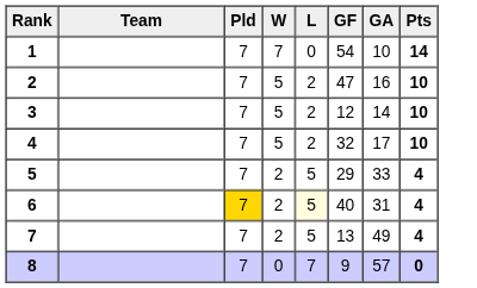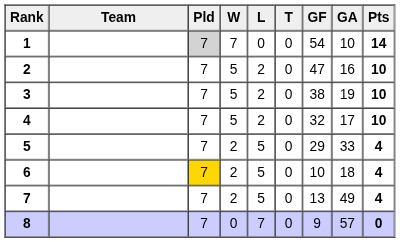 <table border=1 cellpadding=5 cellspacing=0>
 <tr>
 <th bgcolor="#efefef" width="20">Rank</th>
 <th bgcolor="#efefef" width="150">Team</th>
 <th bgcolor="#efefef" width="20">Pld</th>
 <th bgcolor="#efefef" width="20">W</th>
 <th bgcolor="#efefef" width="20">L</th>
+<th bgcolor="#efefef" width="20">T</th>
 <th bgcolor="#efefef" width="20">GF</th>
 <th bgcolor="#efefef" width="20">GA</th>
 <th bgcolor="#efefef" width="20">Pts</th>
 </tr>
 <tr align=center>
 <td><strong>1</strong></td>
 <td align=left></td>
+<td style="background: lightgrey;">7</td>
 <td>7</td>
-<td>7</td>
+<td>0</td>
 <td>0</td>
 <td>54</td>
 <td>10</td>
 <td><strong>14</strong></td>
 </tr>
 <tr align=center>
 <td><strong>2</strong></td>
 <td align=left></td>
 <td>7</td>
 <td>5</td>
 <td>2</td>
+<td>0</td>
 <td>47</td>
 <td>16</td>
 <td><strong>10</strong></td>
 </tr>
 <tr align=center>
 <td><strong>3</strong></td>
 <td align=left></td>
 <td>7</td>
 <td>5</td>
 <td>2</td>
-<td>12</td>
-<td>14</td>
+<td>0</td>
+<td>38</td>
+<td>19</td>
 <td><strong>10</strong></td>
 </tr>
 <tr align=center>
 <td><strong>4</strong></td>
 <td align=left></td>
 <td>7</td>
 <td>5</td>
 <td>2</td>
+<td>0</td>
 <td>32</td>
 <td>17</td>
 <td><strong>10</strong></td>
 </tr>
 <tr align=center>
 <td><strong>5</strong></td>
 <td align=left></td>
 <td>7</td>
 <td>2</td>
 <td>5</td>
+<td>0</td>
 <td>29</td>
 <td>33</td>
 <td><strong>4</strong></td>
 </tr>
 <tr align=center>
 <td><strong>6</strong></td>
 <td align=left></td>
 <td style="background: gold;">7</td>
 <td>2</td>
-<td style="background: lightyellow;">5</td>
-<td>40</td>
-<td>31</td>
+<td>5</td>
+<td>0</td>
+<td>10</td>
+<td>18</td>
 <td><strong>4</strong></td>
 </tr>
 <tr align=center>
 <td><strong>7</strong></td>
 <td align=left></td>
 <td>7</td>
 <td>2</td>
 <td>5</td>
+<td>0</td>
 <td>13</td>
 <td>49</td>
 <td><strong>4</strong></td>
 </tr>
 <tr align=center bgcolor="ccccff">
 <td><strong>8</strong></td>
 <td align=left></td>
 <td>7</td>
 <td>0</td>
 <td>7</td>
+<td>0</td>
 <td>9</td>
 <td>57</td>
 <td><strong>0</strong></td>
 </tr>
 </table>
